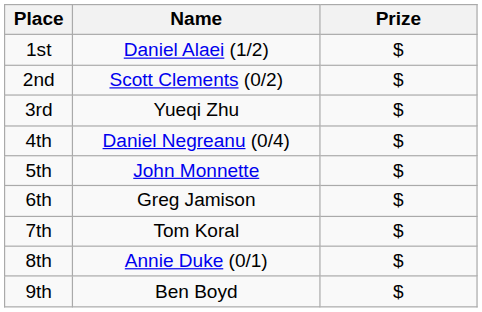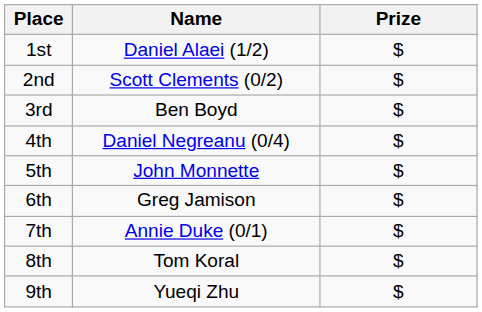 <table class="wikitable">
 <tr>
 <th width="50">Place</th>
 <th width="200">Name</th>
 <th width="125">Prize</th>
 </tr>
 <tr>
 <td align = "center">1st</td>
 <td align = "center"><a href='#'>Daniel Alaei</a> (1/2)</td>
 <td align = "center">$</td>
 </tr>
 <tr>
 <td align = "center">2nd</td>
 <td align = "center"><a href='#'>Scott Clements</a> (0/2)</td>
 <td align = "center">$</td>
 </tr>
 <tr>
 <td align = "center">3rd</td>
-<td align = "center">Yueqi Zhu</td>
+<td align = "center">Ben Boyd</td>
 <td align = "center">$</td>
 </tr>
 <tr>
 <td align = "center">4th</td>
 <td align = "center"><a href='#'>Daniel Negreanu</a> (0/4)</td>
 <td align = "center">$</td>
 </tr>
 <tr>
 <td align = "center">5th</td>
 <td align = "center"><a href='#'>John Monnette</a></td>
 <td align = "center">$</td>
 </tr>
 <tr>
 <td align = "center">6th</td>
 <td align = "center">Greg Jamison</td>
 <td align = "center">$</td>
 </tr>
 <tr>
 <td align = "center">7th</td>
+<td align = "center"><a href='#'>Annie Duke</a> (0/1)</td>
+<td align = "center">$</td>
+</tr>
+<tr>
+<td align = "center">8th</td>
 <td align = "center">Tom Koral</td>
 <td align = "center">$</td>
 </tr>
 <tr>
-<td align = "center">8th</td>
-<td align = "center"><a href='#'>Annie Duke</a> (0/1)</td>
-<td align = "center">$</td>
-</tr>
-<tr>
 <td align = "center">9th</td>
-<td align = "center">Ben Boyd</td>
+<td align = "center">Yueqi Zhu</td>
 <td align = "center">$</td>
 </tr>
 </table>
